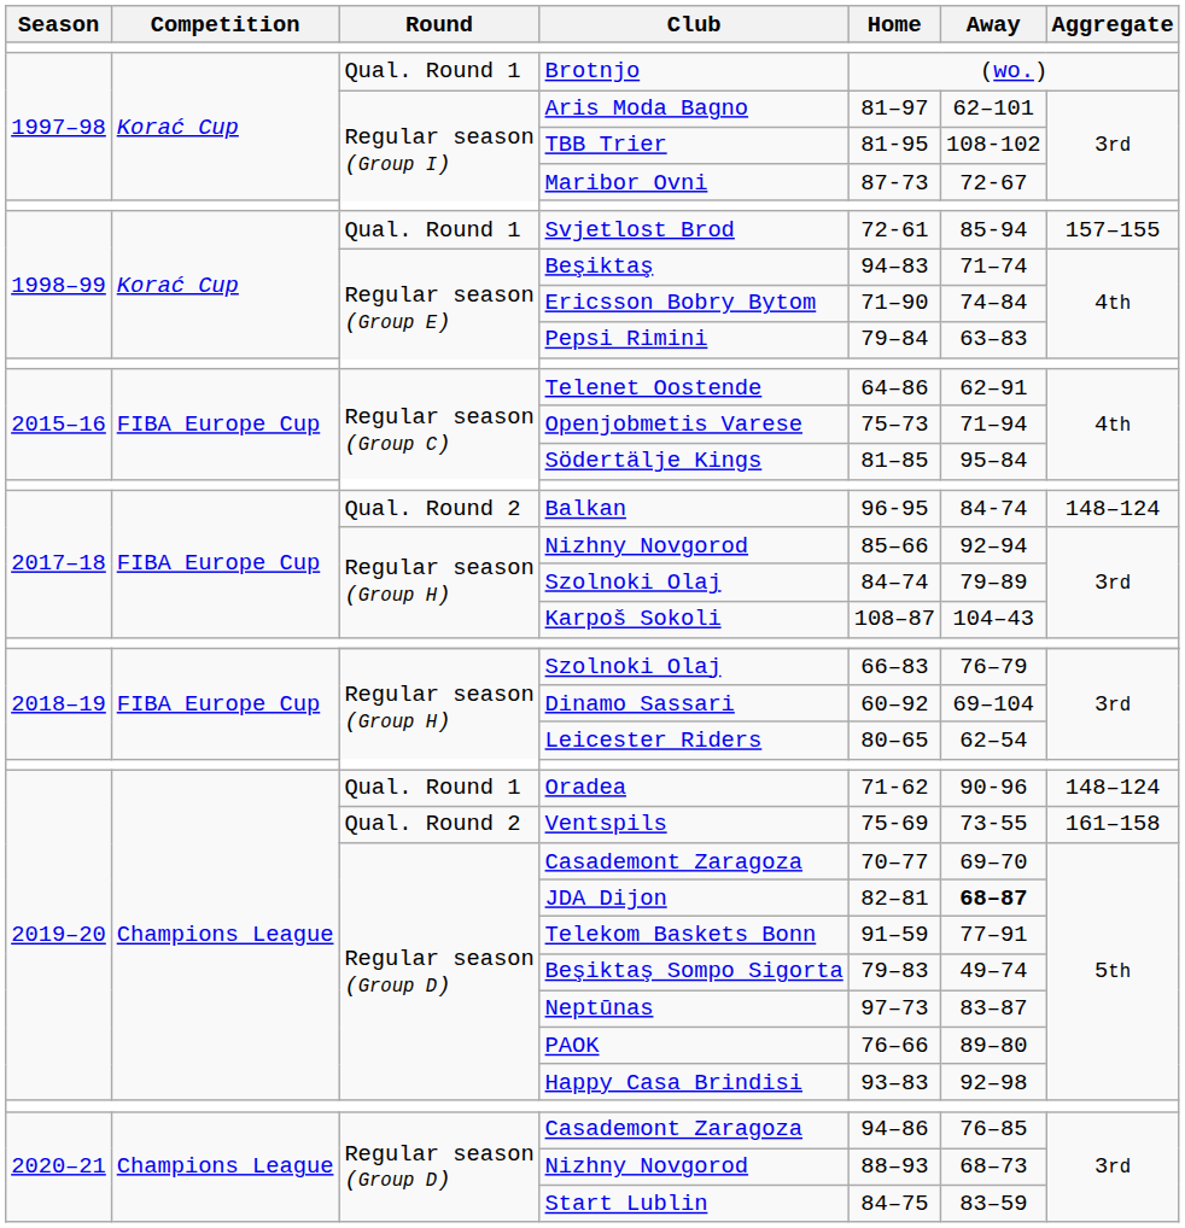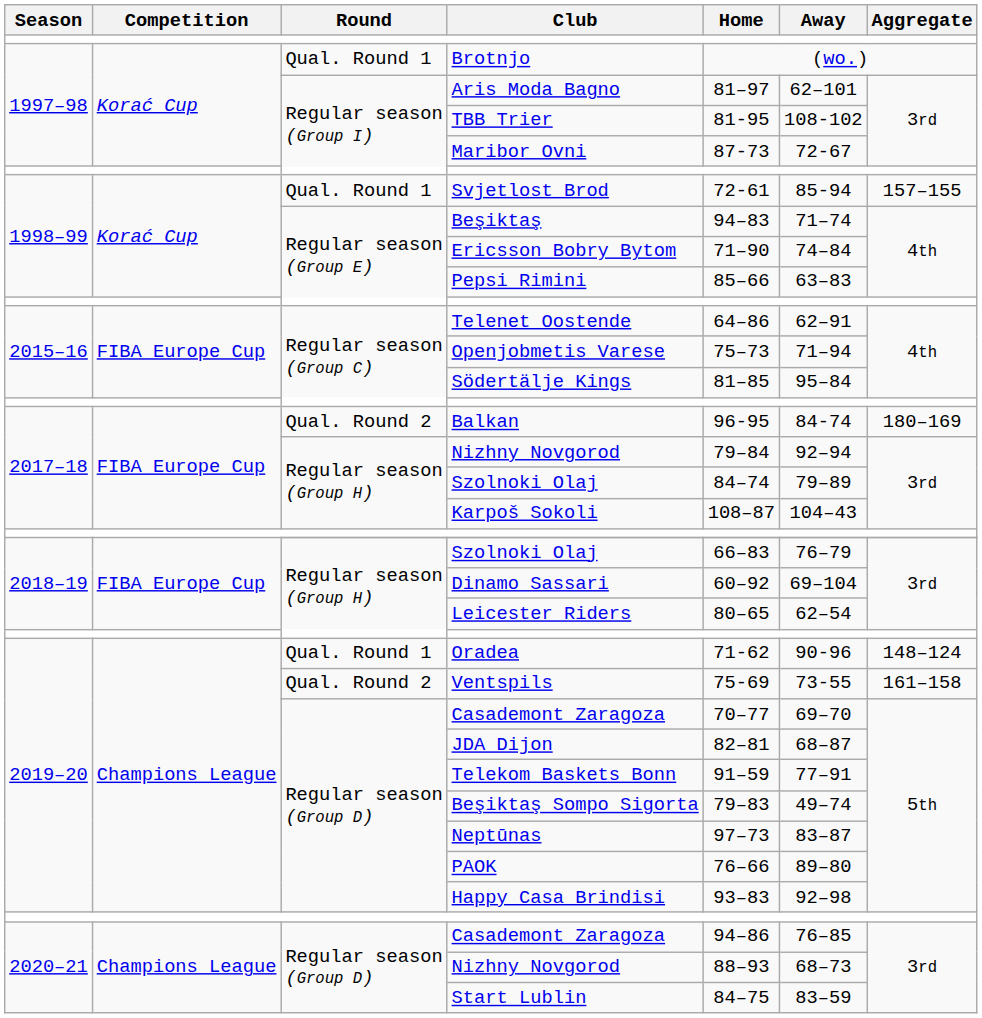 <table class="wikitable collapsible collapsed" align="center" style="text-align:left;">
 <tr>
 <th>Season</th>
 <th>Competition</th>
 <th>Round</th>
 <th>Club</th>
 <th>Home</th>
 <th>Away</th>
 <th>Aggregate</th>
 </tr>
 <tr>
 <td colspan=7 style="text-align: center;" bgcolor=white></td>
 </tr>
 <tr>
 <td rowspan=4><a href='#'>1997–98</a></td>
 <td rowspan=4><em><a href='#'>Korać Cup</a></em></td>
 <td>Qual. Round 1</td>
 <td> <a href='#'>Brotnjo</a></td>
 <td align=center colspan=3>(<a href='#'>wo.</a>)</td>
 </tr>
 <tr>
 <td rowspan=4>Regular season<br><em>(<small>Group I</small>)</em></td>
 <td> <a href='#'>Aris Moda Bagno</a></td>
 <td align=center>81–97</td>
 <td align=center>62–101</td>
 <td align=center rowspan=3>3<small>rd</small></td>
 </tr>
 <tr>
 <td> <a href='#'>TBB Trier</a></td>
 <td align=center>81-95</td>
 <td align=center>108-102</td>
 </tr>
 <tr>
 <td> <a href='#'>Maribor Ovni</a></td>
 <td align=center>87-73</td>
 <td align=center>72-67</td>
 </tr>
 <tr>
 <td colspan=7 style="text-align: center;" bgcolor=white></td>
 </tr>
 <tr>
 <td rowspan=4><a href='#'>1998–99</a></td>
 <td rowspan=4><em><a href='#'>Korać Cup</a></em></td>
 <td>Qual. Round 1</td>
 <td> <a href='#'>Svjetlost Brod</a></td>
 <td align=center>72-61</td>
 <td align=center>85-94</td>
 <td align=center>157–155</td>
 </tr>
 <tr>
 <td rowspan=4>Regular season<br><em>(<small>Group E</small>)</em></td>
 <td> <a href='#'>Beşiktaş</a></td>
 <td align=center>94–83</td>
 <td align=center>71–74</td>
 <td align=center rowspan=3>4<small>th</small></td>
 </tr>
 <tr>
 <td> <a href='#'>Ericsson Bobry Bytom</a></td>
 <td align=center>71–90</td>
 <td align=center>74–84</td>
 </tr>
 <tr>
 <td> <a href='#'>Pepsi Rimini</a></td>
-<td align=center>79–84</td>
+<td align=center>85–66</td>
 <td align=center>63–83</td>
 </tr>
 <tr>
 <td colspan=7 style="text-align: center;" bgcolor=white></td>
 </tr>
 <tr>
 <td rowspan=3><a href='#'>2015–16</a></td>
 <td rowspan=3><a href='#'>FIBA Europe Cup</a></td>
 <td rowspan=4>Regular season<br><em>(<small>Group C</small>)</em></td>
 <td> <a href='#'>Telenet Oostende</a></td>
 <td align=center>64–86</td>
 <td align=center>62–91</td>
 <td align=center rowspan=3>4<small>th</small></td>
 </tr>
 <tr>
 <td> <a href='#'>Openjobmetis Varese</a></td>
 <td align=center>75–73</td>
 <td align=center>71–94</td>
 </tr>
 <tr>
 <td> <a href='#'>Södertälje Kings</a></td>
 <td align=center>81–85</td>
 <td align=center>95–84</td>
 </tr>
 <tr>
 <td colspan=7 style="text-align: center;" bgcolor=white></td>
 </tr>
 <tr>
 <td rowspan=4><a href='#'>2017–18</a></td>
 <td rowspan=4><a href='#'>FIBA Europe Cup</a></td>
 <td>Qual. Round 2</td>
 <td> <a href='#'>Balkan</a></td>
 <td align=center>96-95</td>
 <td align=center>84-74</td>
-<td align=center>148–124</td>
+<td align=center>180–169</td>
 </tr>
 <tr>
 <td rowspan=3>Regular season<br><em>(<small>Group H</small>)</em></td>
 <td> <a href='#'>Nizhny Novgorod</a></td>
-<td align=center>85–66</td>
+<td align=center>79–84</td>
 <td align=center>92–94</td>
 <td align=center rowspan=3>3<small>rd</small></td>
 </tr>
 <tr>
 <td> <a href='#'>Szolnoki Olaj</a></td>
 <td align=center>84–74</td>
 <td align=center>79–89</td>
 </tr>
 <tr>
 <td> <a href='#'>Karpoš Sokoli</a></td>
 <td align=center>108–87</td>
 <td align=center>104–43</td>
 </tr>
 <tr>
 <td colspan=7 style="text-align: center;" bgcolor=white></td>
 </tr>
 <tr>
 <td rowspan=4><a href='#'>2018–19</a></td>
 <td rowspan=4><a href='#'>FIBA Europe Cup</a></td>
 </tr>
 <tr>
 <td rowspan=4>Regular season<br><em>(<small>Group H</small>)</em></td>
 <td> <a href='#'>Szolnoki Olaj</a></td>
 <td align=center>66–83</td>
 <td align=center>76–79</td>
 <td align=center rowspan=3>3<small>rd</small></td>
 </tr>
 <tr>
 <td> <a href='#'>Dinamo Sassari</a></td>
 <td align=center>60–92</td>
 <td align=center>69–104</td>
 </tr>
 <tr>
 <td> <a href='#'>Leicester Riders</a></td>
 <td align=center>80–65</td>
 <td align=center>62–54</td>
 </tr>
 <tr>
 <td colspan=7 style="text-align: center;" bgcolor=white></td>
 </tr>
 <tr>
 <td rowspan=9><a href='#'>2019–20</a></td>
 <td rowspan=9><a href='#'>Champions League</a></td>
 <td>Qual. Round 1</td>
 <td> <a href='#'>Oradea</a></td>
 <td align=center>71-62</td>
 <td align=center>90-96</td>
 <td align=center>148–124</td>
 </tr>
 <tr>
 <td>Qual. Round 2</td>
 <td> <a href='#'>Ventspils</a></td>
 <td align=center>75-69</td>
 <td align=center>73-55</td>
 <td align=center>161–158</td>
 </tr>
 <tr>
 <td rowspan=7>Regular season<br><em>(<small>Group D</small>)</em></td>
 <td> <a href='#'>Casademont Zaragoza</a></td>
 <td align=center>70–77</td>
 <td align=center>69–70</td>
 <td align=center rowspan=7>5<small>th</small></td>
 </tr>
 <tr>
 <td> <a href='#'>JDA Dijon</a></td>
 <td align=center>82–81</td>
-<td align=center><strong>68–87</strong></td>
+<td align=center>68–87</td>
 </tr>
 <tr>
 <td> <a href='#'>Telekom Baskets Bonn</a></td>
 <td align=center>91–59</td>
 <td align=center>77–91</td>
 </tr>
 <tr>
 <td> <a href='#'>Beşiktaş Sompo Sigorta</a></td>
 <td align=center>79–83</td>
 <td align=center>49–74</td>
 </tr>
 <tr>
 <td> <a href='#'>Neptūnas</a></td>
 <td align=center>97–73</td>
 <td align=center>83–87</td>
 </tr>
 <tr>
 <td> <a href='#'>PAOK</a></td>
 <td align=center>76–66</td>
 <td align=center>89–80</td>
 </tr>
 <tr>
 <td> <a href='#'>Happy Casa Brindisi</a></td>
 <td align=center>93–83</td>
 <td align=center>92–98</td>
 </tr>
 <tr>
 <td colspan=7 style="text-align: center;" bgcolor=white></td>
 </tr>
 <tr>
 <td rowspan=3><a href='#'>2020–21</a></td>
 <td rowspan=3><a href='#'>Champions League</a></td>
 <td rowspan=3>Regular season<br><em>(<small>Group D</small>)</em></td>
 <td> <a href='#'>Casademont Zaragoza</a></td>
 <td align=center>94–86</td>
 <td align=center>76–85</td>
 <td align=center rowspan=3>3<small>rd</small></td>
 </tr>
 <tr>
 <td> <a href='#'>Nizhny Novgorod</a></td>
 <td align=center>88–93</td>
 <td align=center>68–73</td>
 </tr>
 <tr>
 <td> <a href='#'>Start Lublin</a></td>
 <td align=center>84–75</td>
 <td align=center>83–59</td>
 </tr>
 </table>
